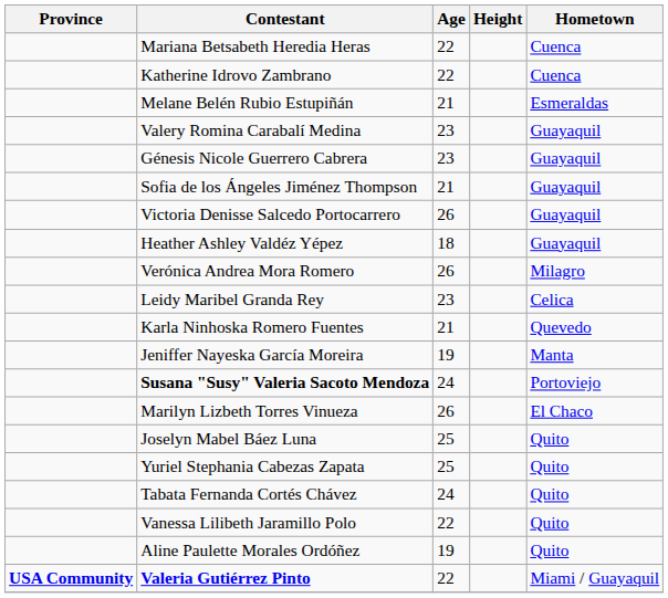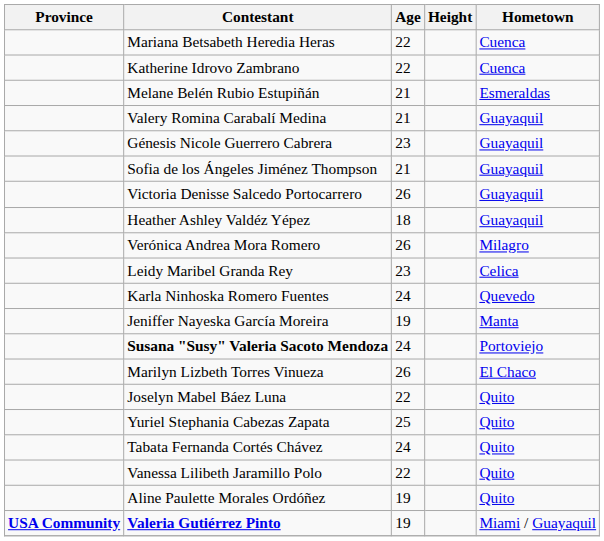 <table class="wikitable sortable" style="font-size: 95%;">
 <tr>
 <th>Province</th>
 <th>Contestant</th>
 <th>Age</th>
 <th>Height</th>
 <th>Hometown</th>
 </tr>
 <tr>
 <td><strong></strong></td>
 <td>Mariana Betsabeth Heredia Heras</td>
 <td>22</td>
 <td></td>
 <td><a href='#'>Cuenca</a></td>
 </tr>
 <tr>
 <td><strong></strong></td>
 <td>Katherine Idrovo Zambrano</td>
 <td>22</td>
 <td></td>
 <td><a href='#'>Cuenca</a></td>
 </tr>
 <tr>
 <td><strong></strong></td>
 <td>Melane Belén Rubio Estupiñán</td>
 <td>21</td>
 <td></td>
 <td><a href='#'>Esmeraldas</a></td>
 </tr>
 <tr>
 <td><strong></strong></td>
 <td>Valery Romina Carabalí Medina</td>
-<td>23</td>
+<td>21</td>
 <td></td>
 <td><a href='#'>Guayaquil</a></td>
 </tr>
 <tr>
 <td><strong></strong></td>
 <td>Génesis Nicole Guerrero Cabrera</td>
 <td>23</td>
 <td></td>
 <td><a href='#'>Guayaquil</a></td>
 </tr>
 <tr>
 <td><strong></strong></td>
 <td>Sofia de los Ángeles Jiménez Thompson</td>
 <td>21</td>
 <td></td>
 <td><a href='#'>Guayaquil</a></td>
 </tr>
 <tr>
 <td><strong></strong></td>
 <td>Victoria Denisse Salcedo Portocarrero</td>
 <td>26</td>
 <td></td>
 <td><a href='#'>Guayaquil</a></td>
 </tr>
 <tr>
 <td><strong></strong></td>
 <td>Heather Ashley Valdéz Yépez</td>
 <td>18</td>
 <td></td>
 <td><a href='#'>Guayaquil</a></td>
 </tr>
 <tr>
 <td><strong></strong></td>
 <td>Verónica Andrea Mora Romero</td>
 <td>26</td>
 <td></td>
 <td><a href='#'>Milagro</a></td>
 </tr>
 <tr>
 <td><strong></strong></td>
 <td>Leidy Maribel Granda Rey</td>
 <td>23</td>
 <td></td>
 <td><a href='#'>Celica</a></td>
 </tr>
 <tr>
 <td><strong></strong></td>
 <td>Karla Ninhoska Romero Fuentes</td>
-<td>21</td>
+<td>24</td>
 <td></td>
 <td><a href='#'>Quevedo</a></td>
 </tr>
 <tr>
 <td><strong></strong></td>
 <td>Jeniffer Nayeska García Moreira</td>
 <td>19</td>
 <td></td>
 <td><a href='#'>Manta</a></td>
 </tr>
 <tr>
 <td><strong></strong></td>
 <td><strong>Susana "Susy" Valeria Sacoto Mendoza</strong></td>
 <td>24</td>
 <td></td>
 <td><a href='#'>Portoviejo</a></td>
 </tr>
 <tr>
 <td><strong></strong></td>
 <td>Marilyn Lizbeth Torres Vinueza</td>
 <td>26</td>
 <td></td>
 <td><a href='#'>El Chaco</a></td>
 </tr>
 <tr>
 <td><strong></strong></td>
 <td>Joselyn Mabel Báez Luna</td>
-<td>25</td>
+<td>22</td>
 <td></td>
 <td><a href='#'>Quito</a></td>
 </tr>
 <tr>
 <td><strong></strong></td>
 <td>Yuriel Stephania Cabezas Zapata</td>
 <td>25</td>
 <td></td>
 <td><a href='#'>Quito</a></td>
 </tr>
 <tr>
 <td><strong></strong></td>
 <td>Tabata Fernanda Cortés Chávez</td>
 <td>24</td>
 <td></td>
 <td><a href='#'>Quito</a></td>
 </tr>
 <tr>
 <td><strong></strong></td>
 <td>Vanessa Lilibeth Jaramillo Polo</td>
 <td>22</td>
 <td></td>
 <td><a href='#'>Quito</a></td>
 </tr>
 <tr>
 <td><strong></strong></td>
 <td>Aline Paulette Morales Ordóñez</td>
 <td>19</td>
 <td></td>
 <td><a href='#'>Quito</a></td>
 </tr>
 <tr>
 <td><strong> <a href='#'>USA Community</a></strong></td>
 <td><strong><a href='#'>Valeria Gutiérrez Pinto</a></strong></td>
-<td>22</td>
+<td>19</td>
 <td></td>
 <td><a href='#'>Miami</a> / <a href='#'>Guayaquil</a></td>
 </tr>
 <tr>
 </tr>
 </table>
